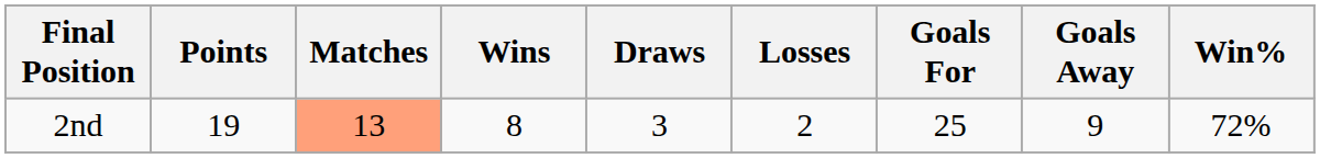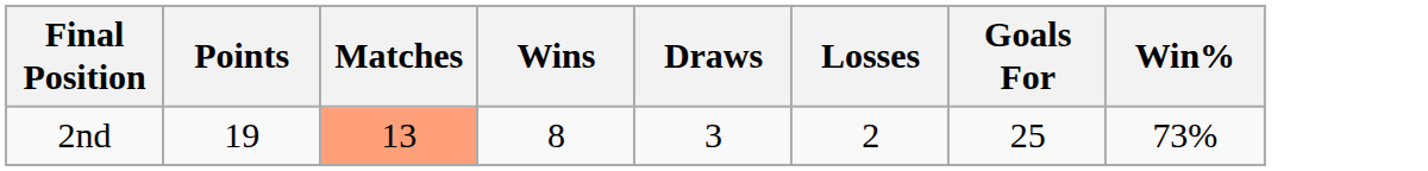 <table class="wikitable" style="font-size: 95%; text-align: center;">
 <tr>
 <th width=60>Final Position</th>
 <th width=60>Points</th>
 <th width=60>Matches</th>
 <th width=60>Wins</th>
 <th width=60>Draws</th>
 <th width=60>Losses</th>
 <th width=60>Goals For</th>
-<th width=60>Goals Away</th>
 <th width=60>Win%</th>
 </tr>
 <tr>
 <td>2nd</td>
 <td>19</td>
 <td style="background: lightsalmon;">13</td>
 <td>8</td>
 <td>3</td>
 <td>2</td>
 <td>25</td>
-<td>9</td>
-<td>72%</td>
+<td>73%</td>
 </tr>
 </table>
